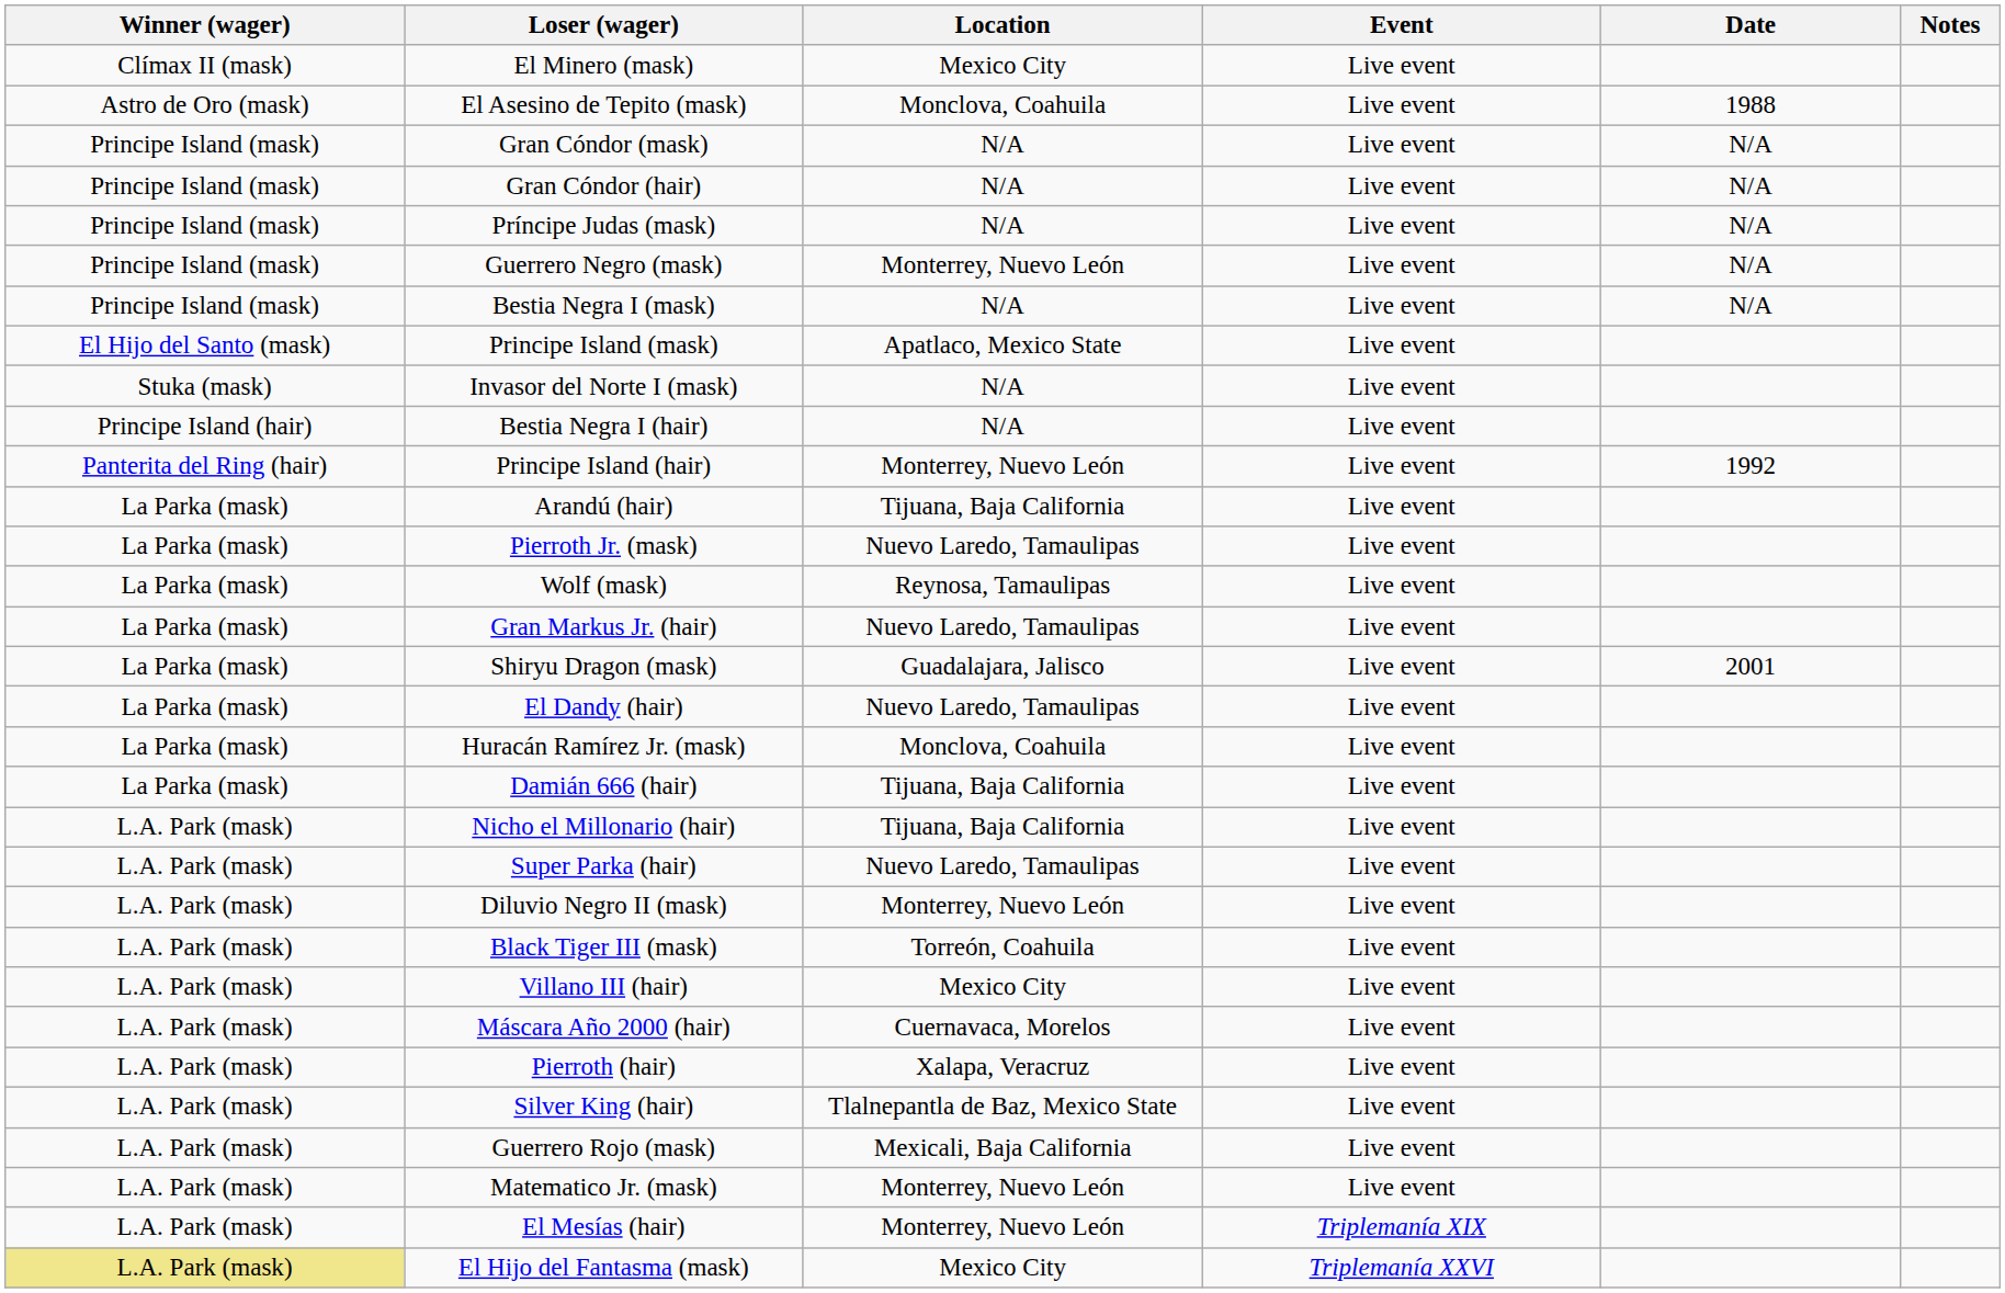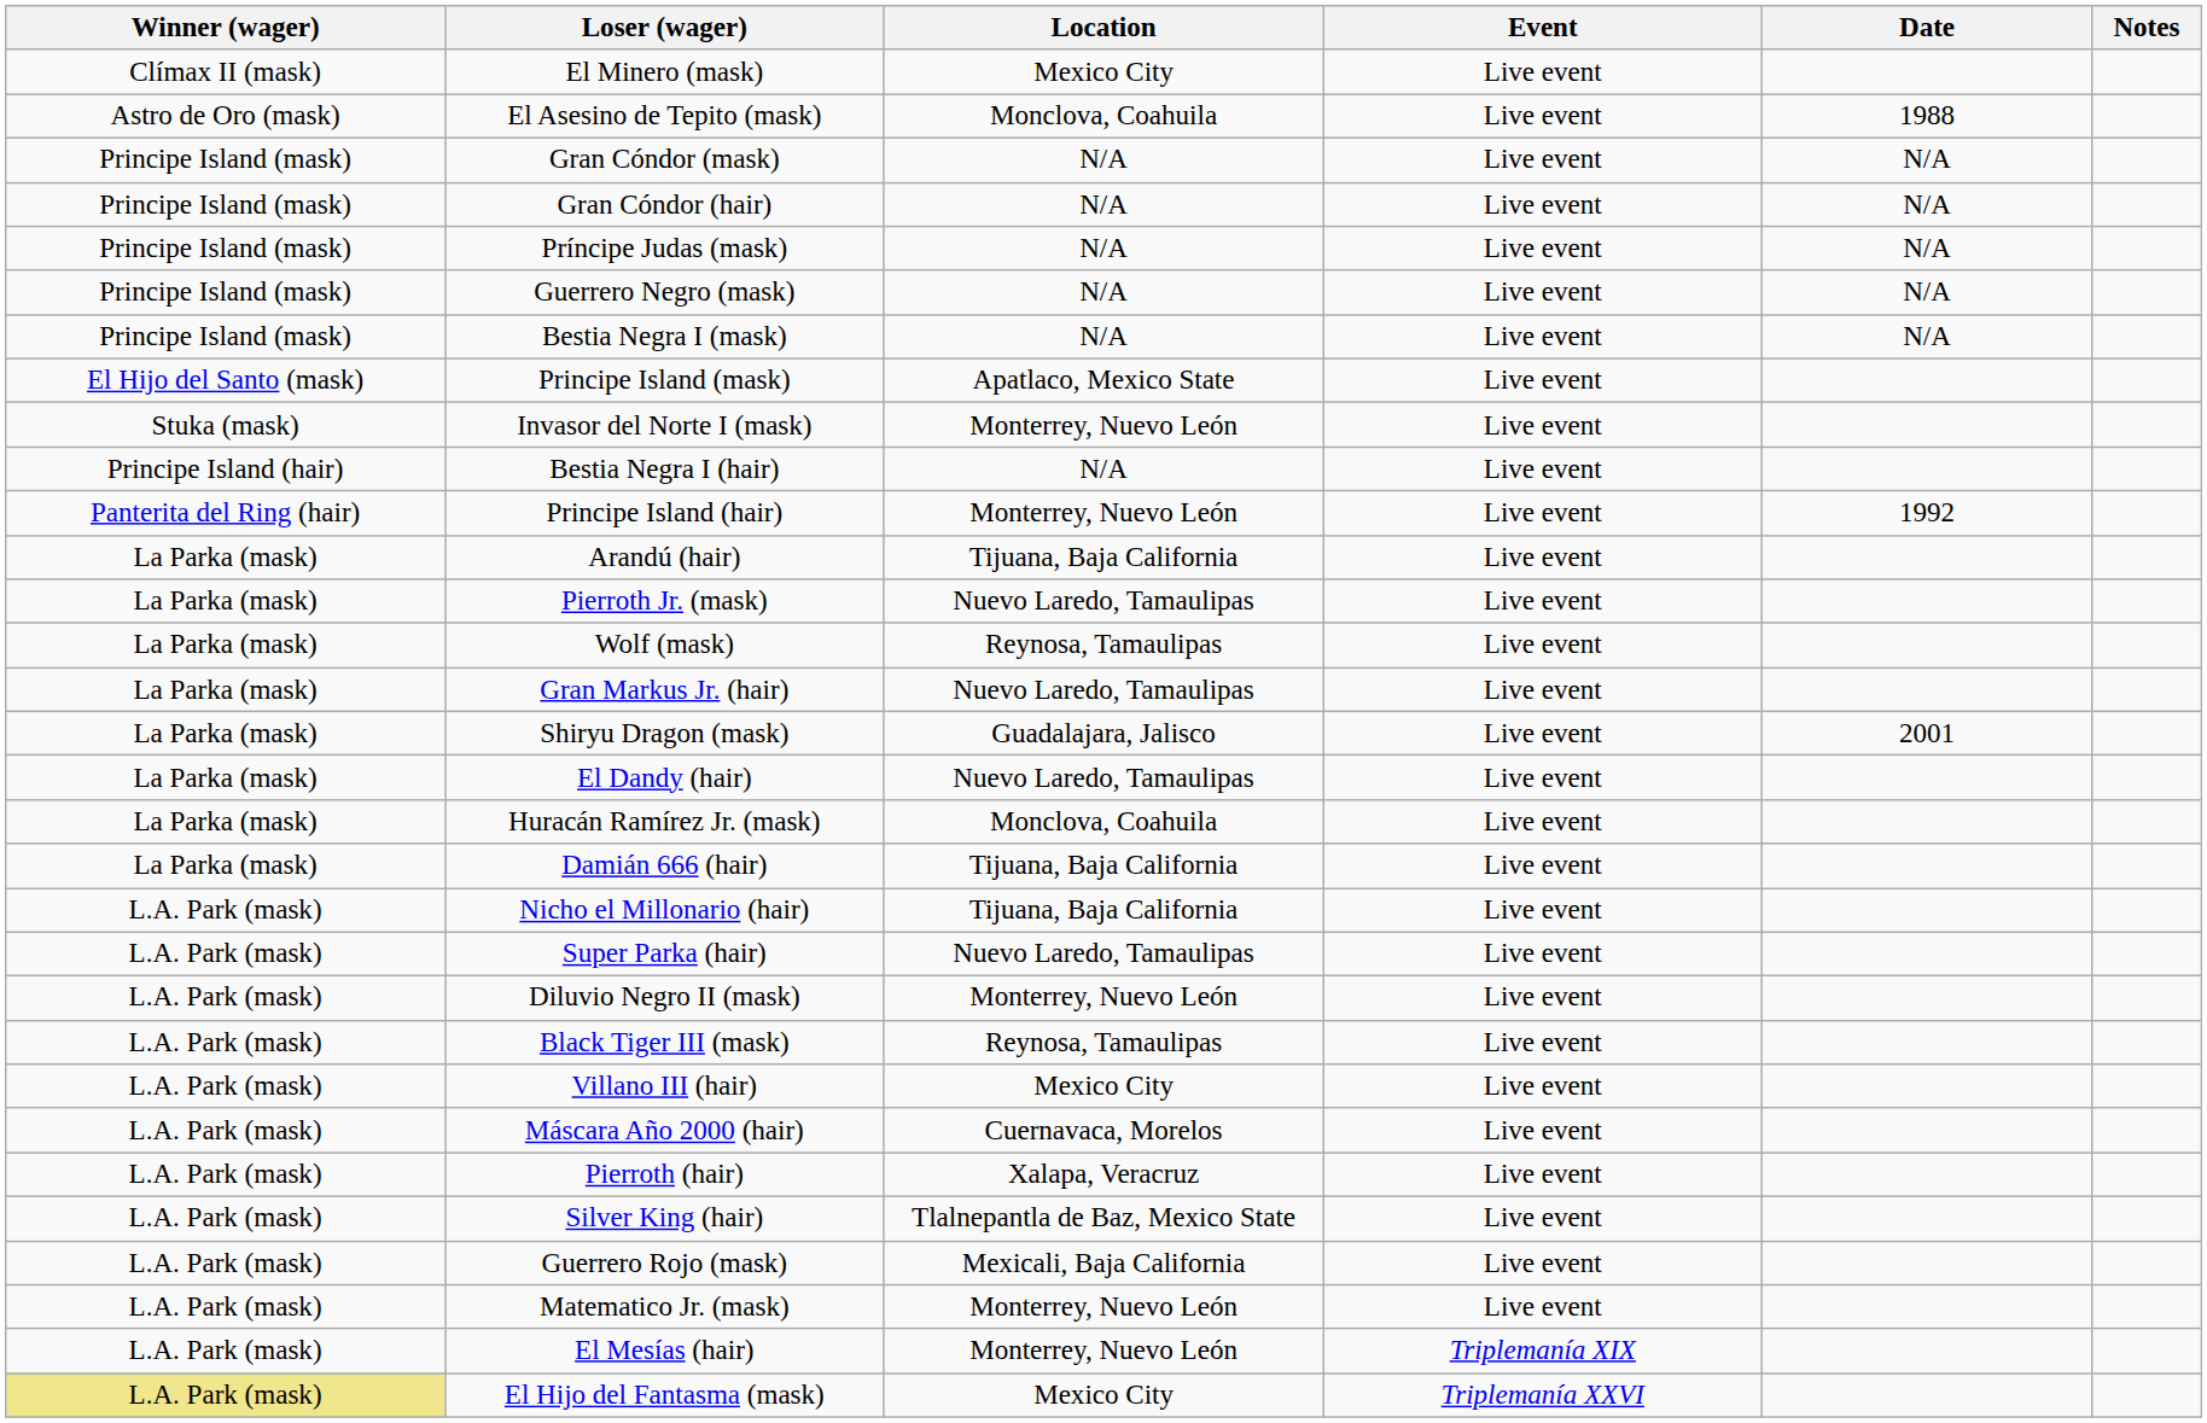 <table class="wikitable sortable"  style="width:100%; text-align:center;">
 <tr>
 <th style="width:20%;" scope="col">Winner (wager)</th>
 <th style="width:20%;" scope="col">Loser (wager)</th>
 <th style="width:20%;" scope="col">Location</th>
 <th style="width:20%;" scope="col">Event</th>
 <th style="width:15%;" scope="col">Date</th>
 <th class="unsortable"  style="width:5%;" scope="col">Notes</th>
 </tr>
 <tr>
 <td>Clímax II (mask)</td>
 <td>El Minero (mask)</td>
 <td>Mexico City</td>
 <td>Live event</td>
 <td></td>
 <td></td>
 </tr>
 <tr>
 <td>Astro de Oro (mask)</td>
 <td>El Asesino de Tepito (mask)</td>
 <td>Monclova, Coahuila</td>
 <td>Live event</td>
 <td>1988</td>
 <td></td>
 </tr>
 <tr>
 <td>Principe Island (mask)</td>
 <td>Gran Cóndor (mask)</td>
 <td>N/A</td>
 <td>Live event</td>
 <td>N/A</td>
 <td> </td>
 </tr>
 <tr>
 <td>Principe Island (mask)</td>
 <td>Gran Cóndor (hair)</td>
 <td>N/A</td>
 <td>Live event</td>
 <td>N/A</td>
 <td> </td>
 </tr>
 <tr>
 <td>Principe Island (mask)</td>
 <td>Príncipe Judas (mask)</td>
 <td>N/A</td>
 <td>Live event</td>
 <td>N/A</td>
 <td> </td>
 </tr>
 <tr>
 <td>Principe Island (mask)</td>
 <td>Guerrero Negro (mask)</td>
-<td>Monterrey, Nuevo León</td>
+<td>N/A</td>
 <td>Live event</td>
 <td>N/A</td>
 <td> </td>
 </tr>
 <tr>
 <td>Principe Island (mask)</td>
 <td>Bestia Negra I (mask)</td>
 <td>N/A</td>
 <td>Live event</td>
 <td>N/A</td>
 <td> </td>
 </tr>
 <tr>
 <td><a href='#'>El Hijo del Santo</a> (mask)</td>
 <td>Principe Island (mask)</td>
 <td>Apatlaco, Mexico State</td>
 <td>Live event</td>
 <td></td>
 <td></td>
 </tr>
 <tr>
 <td>Stuka (mask)</td>
 <td>Invasor del Norte I (mask)</td>
-<td>N/A</td>
+<td>Monterrey, Nuevo León</td>
 <td>Live event</td>
 <td></td>
 <td></td>
 </tr>
 <tr>
 <td>Principe Island (hair)</td>
 <td>Bestia Negra I (hair)</td>
 <td>N/A</td>
 <td>Live event</td>
 <td></td>
 <td> </td>
 </tr>
 <tr>
 <td><a href='#'>Panterita del Ring</a> (hair)</td>
 <td>Principe Island (hair)</td>
 <td>Monterrey, Nuevo León</td>
 <td>Live event</td>
 <td>1992</td>
 <td></td>
 </tr>
 <tr>
 <td>La Parka (mask)</td>
 <td>Arandú (hair)</td>
 <td>Tijuana, Baja California</td>
 <td>Live event</td>
 <td></td>
 <td></td>
 </tr>
 <tr>
 <td>La Parka (mask)</td>
 <td><a href='#'>Pierroth Jr.</a> (mask)</td>
 <td>Nuevo Laredo, Tamaulipas</td>
 <td>Live event</td>
 <td></td>
 <td></td>
 </tr>
 <tr>
 <td>La Parka (mask)</td>
 <td>Wolf (mask)</td>
 <td>Reynosa, Tamaulipas</td>
 <td>Live event</td>
 <td></td>
 <td></td>
 </tr>
 <tr>
 <td>La Parka (mask)</td>
 <td><a href='#'>Gran Markus Jr.</a> (hair)</td>
 <td>Nuevo Laredo, Tamaulipas</td>
 <td>Live event</td>
 <td></td>
 <td></td>
 </tr>
 <tr>
 <td>La Parka (mask)</td>
 <td>Shiryu Dragon (mask)</td>
 <td>Guadalajara, Jalisco</td>
 <td>Live event</td>
 <td>2001</td>
 <td></td>
 </tr>
 <tr>
 <td>La Parka (mask)</td>
 <td><a href='#'>El Dandy</a> (hair)</td>
 <td>Nuevo Laredo, Tamaulipas</td>
 <td>Live event</td>
 <td></td>
 <td></td>
 </tr>
 <tr>
 <td>La Parka (mask)</td>
 <td>Huracán Ramírez Jr. (mask)</td>
 <td>Monclova, Coahuila</td>
 <td>Live event</td>
 <td></td>
 <td></td>
 </tr>
 <tr>
 <td>La Parka (mask)</td>
 <td><a href='#'>Damián 666</a> (hair)</td>
 <td>Tijuana, Baja California</td>
 <td>Live event</td>
 <td></td>
 <td></td>
 </tr>
 <tr>
 <td>L.A. Park (mask)</td>
 <td><a href='#'>Nicho el Millonario</a> (hair)</td>
 <td>Tijuana, Baja California</td>
 <td>Live event</td>
 <td></td>
 <td></td>
 </tr>
 <tr>
 <td>L.A. Park (mask)</td>
 <td><a href='#'>Super Parka</a> (hair)</td>
 <td>Nuevo Laredo, Tamaulipas</td>
 <td>Live event</td>
 <td></td>
 <td></td>
 </tr>
 <tr>
 <td>L.A. Park (mask)</td>
 <td>Diluvio Negro II (mask)</td>
 <td>Monterrey, Nuevo León</td>
 <td>Live event</td>
 <td></td>
 <td></td>
 </tr>
 <tr>
 <td>L.A. Park (mask)</td>
 <td><a href='#'>Black Tiger III</a> (mask)</td>
-<td>Torreón, Coahuila</td>
+<td>Reynosa, Tamaulipas</td>
 <td>Live event</td>
 <td></td>
 <td></td>
 </tr>
 <tr>
 <td>L.A. Park (mask)</td>
 <td><a href='#'>Villano III</a> (hair)</td>
 <td>Mexico City</td>
 <td>Live event</td>
 <td></td>
 <td></td>
 </tr>
 <tr>
 <td>L.A. Park (mask)</td>
 <td><a href='#'>Máscara Año 2000</a> (hair)</td>
 <td>Cuernavaca, Morelos</td>
 <td>Live event</td>
 <td></td>
 <td> </td>
 </tr>
 <tr>
 <td>L.A. Park (mask)</td>
 <td><a href='#'>Pierroth</a> (hair)</td>
 <td>Xalapa, Veracruz</td>
 <td>Live event</td>
 <td></td>
 <td> </td>
 </tr>
 <tr>
 <td>L.A. Park (mask)</td>
 <td><a href='#'>Silver King</a> (hair)</td>
 <td>Tlalnepantla de Baz, Mexico State</td>
 <td>Live event</td>
 <td></td>
 <td></td>
 </tr>
 <tr>
 <td>L.A. Park (mask)</td>
 <td>Guerrero Rojo (mask)</td>
 <td>Mexicali, Baja California</td>
 <td>Live event</td>
 <td></td>
 <td> </td>
 </tr>
 <tr>
 <td>L.A. Park (mask)</td>
 <td>Matematico Jr. (mask)</td>
 <td>Monterrey, Nuevo León</td>
 <td>Live event</td>
 <td></td>
 <td></td>
 </tr>
 <tr>
 <td>L.A. Park (mask)</td>
 <td><a href='#'>El Mesías</a> (hair)</td>
 <td>Monterrey, Nuevo León</td>
 <td><em><a href='#'>Triplemanía XIX</a></em></td>
 <td></td>
 <td></td>
 </tr>
 <tr>
 <td style="background: khaki;">L.A. Park (mask)</td>
 <td><a href='#'>El Hijo del Fantasma</a> (mask)</td>
 <td>Mexico City</td>
 <td><em><a href='#'>Triplemanía XXVI</a></em></td>
 <td></td>
 <td></td>
 </tr>
 </table>
